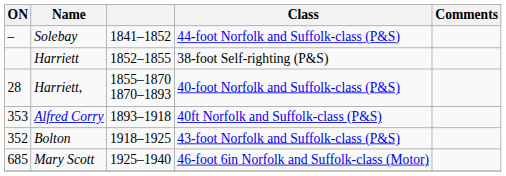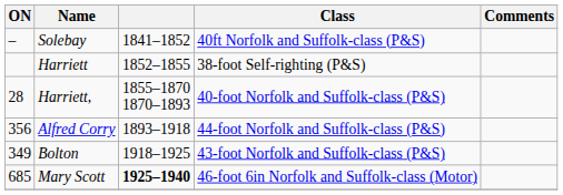 <table class="wikitable">
 <tr>
 <th>ON</th>
 <th>Name</th>
 <th></th>
 <th>Class</th>
 <th>Comments</th>
 </tr>
 <tr>
 <td>–</td>
 <td><em>Solebay</em></td>
 <td>1841–1852</td>
-<td><a href='#'>44-foot Norfolk and Suffolk-class (P&S)</a></td>
+<td><a href='#'>40ft Norfolk and Suffolk-class (P&S)</a></td>
 <td></td>
 </tr>
 <tr>
 <td></td>
 <td><em>Harriett</em></td>
 <td>1852–1855</td>
 <td>38-foot Self-righting (P&S)</td>
 <td></td>
 </tr>
 <tr>
 <td>28</td>
 <td><em>Harriett</em>,<br></td>
 <td>1855–1870<br>1870–1893</td>
 <td><a href='#'>40-foot Norfolk and Suffolk-class (P&S)</a></td>
 <td></td>
 </tr>
 <tr>
-<td>353</td>
+<td>356</td>
 <td><em><a href='#'>Alfred Corry</a></em></td>
 <td>1893–1918</td>
-<td><a href='#'>40ft Norfolk and Suffolk-class (P&S)</a></td>
+<td><a href='#'>44-foot Norfolk and Suffolk-class (P&S)</a></td>
 <td></td>
 </tr>
 <tr>
-<td>352</td>
+<td>349</td>
 <td><em>Bolton</em></td>
 <td>1918–1925</td>
 <td><a href='#'>43-foot Norfolk and Suffolk-class (P&S)</a></td>
 <td></td>
 </tr>
 <tr>
 <td>685</td>
 <td><em>Mary Scott</em></td>
-<td>1925–1940</td>
+<td><strong>1925–1940</strong></td>
 <td><a href='#'>46-foot 6in Norfolk and Suffolk-class (Motor)</a></td>
 <td></td>
 </tr>
 <tr>
 </tr>
 </table>
